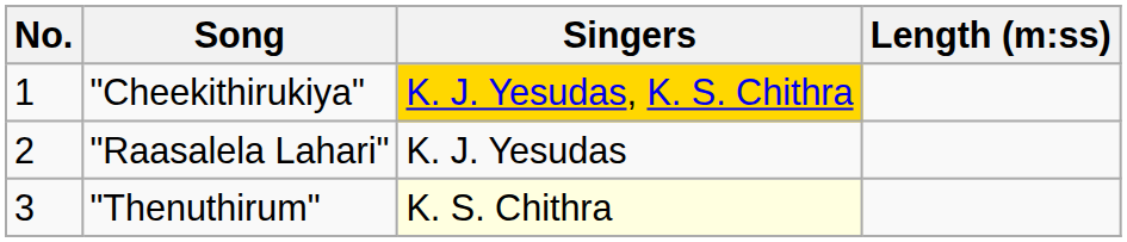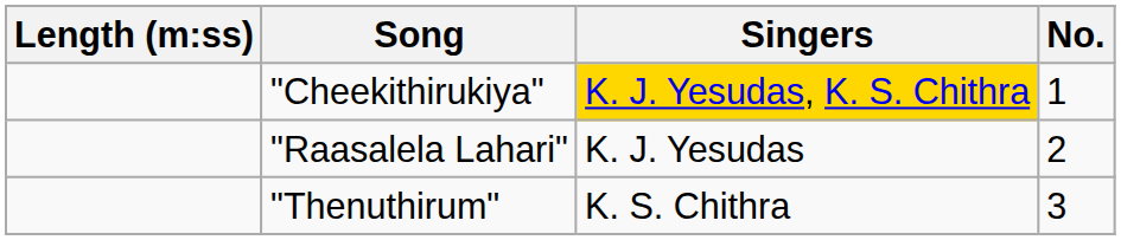 <table class="wikitable" style="font-size:95%;">
 <tr>
-<th>No.</th>
+<th>Length (m:ss)</th>
 <th>Song</th>
 <th>Singers</th>
-<th>Length (m:ss)</th>
+<th>No.</th>
 </tr>
 <tr>
-<td>1</td>
+<td></td>
 <td>"Cheekithirukiya"</td>
 <td style="background: gold;"><a href='#'>K. J. Yesudas</a>, <a href='#'>K. S. Chithra</a></td>
-<td></td>
+<td>1</td>
 </tr>
 <tr>
-<td>2</td>
+<td></td>
 <td>"Raasalela Lahari"</td>
 <td>K. J. Yesudas</td>
-<td></td>
+<td>2</td>
 </tr>
 <tr>
+<td></td>
+<td>"Thenuthirum"</td>
+<td>K. S. Chithra</td>
 <td>3</td>
-<td>"Thenuthirum"</td>
-<td style="background: lightyellow;">K. S. Chithra</td>
-<td></td>
 </tr>
 </table>
